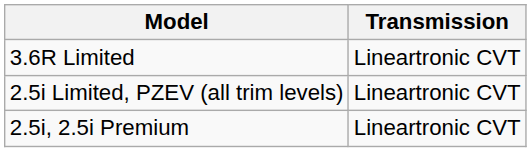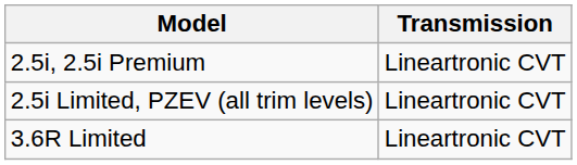 <table class="wikitable">
 <tr>
 <th>Model</th>
 <th>Transmission</th>
 </tr>
 <tr>
-<td>3.6R Limited</td>
-<td>Lineartronic CVT</td>
+<td>2.5i, 2.5i Premium</td>
+<td>Lineartronic CVT<br></td>
 </tr>
 <tr>
 <td>2.5i Limited, PZEV (all trim levels)</td>
 <td>Lineartronic CVT</td>
 </tr>
 <tr>
-<td>2.5i, 2.5i Premium</td>
-<td>Lineartronic CVT<br></td>
+<td>3.6R Limited</td>
+<td>Lineartronic CVT</td>
 </tr>
 </table>
